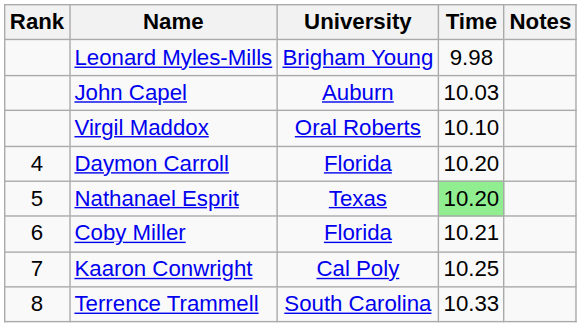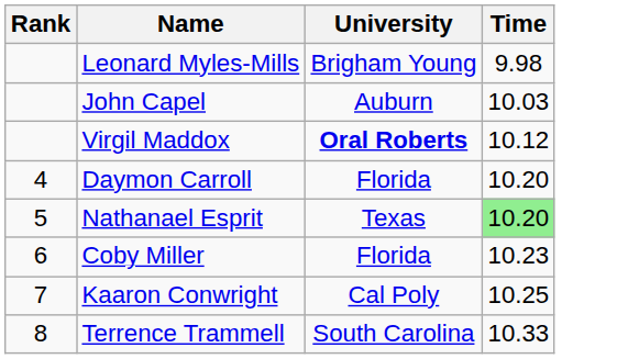 <table class="wikitable sortable" style="text-align:center">
 <tr>
 <th>Rank</th>
 <th>Name</th>
 <th>University</th>
 <th>Time</th>
-<th>Notes</th>
 </tr>
 <tr>
 <td></td>
 <td align=left><a href='#'>Leonard Myles-Mills</a> </td>
 <td><a href='#'>Brigham Young</a></td>
 <td>9.98</td>
-<td></td>
 </tr>
 <tr>
 <td></td>
 <td align=left><a href='#'>John Capel</a></td>
 <td><a href='#'>Auburn</a></td>
 <td>10.03</td>
-<td></td>
 </tr>
 <tr>
 <td></td>
 <td align=left><a href='#'>Virgil Maddox</a></td>
-<td><a href='#'>Oral Roberts</a></td>
-<td>10.10</td>
-<td></td>
+<td><strong><a href='#'>Oral Roberts</a></strong></td>
+<td>10.12</td>
 </tr>
 <tr>
 <td>4</td>
 <td align=left><a href='#'>Daymon Carroll</a></td>
 <td><a href='#'>Florida</a></td>
 <td>10.20</td>
-<td></td>
 </tr>
 <tr>
 <td>5</td>
 <td align=left><a href='#'>Nathanael Esprit</a></td>
 <td><a href='#'>Texas</a></td>
 <td style="background: lightgreen;">10.20</td>
-<td></td>
 </tr>
 <tr>
 <td>6</td>
 <td align=left><a href='#'>Coby Miller</a></td>
 <td><a href='#'>Florida</a></td>
-<td>10.21</td>
-<td></td>
+<td>10.23</td>
 </tr>
 <tr>
 <td>7</td>
 <td align=left><a href='#'>Kaaron Conwright</a></td>
 <td><a href='#'>Cal Poly</a></td>
 <td>10.25</td>
-<td></td>
 </tr>
 <tr>
 <td>8</td>
 <td align=left><a href='#'>Terrence Trammell</a></td>
 <td><a href='#'>South Carolina</a></td>
 <td>10.33</td>
-<td></td>
 </tr>
 </table>
